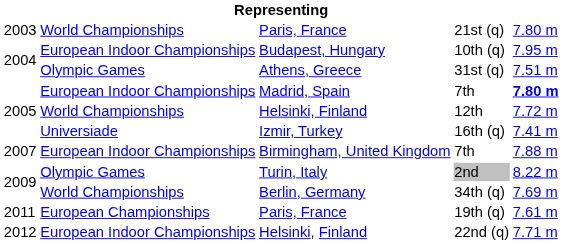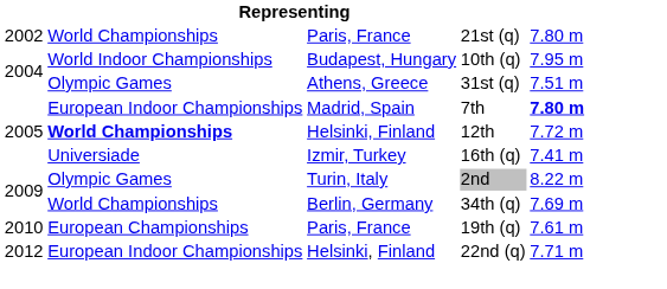 <table>
 <tr>
 <th colspan="5">Representing </th>
 </tr>
 <tr>
-<td>2003</td>
+<td>2002</td>
 <td><a href='#'>World Championships</a></td>
 <td><a href='#'>Paris, France</a></td>
 <td>21st (q)</td>
 <td><a href='#'>7.80 m</a></td>
 </tr>
 <tr>
 <td rowspan=2>2004</td>
-<td><a href='#'>European Indoor Championships</a></td>
+<td><a href='#'>World Indoor Championships</a></td>
 <td><a href='#'>Budapest, Hungary</a></td>
 <td>10th (q)</td>
 <td><a href='#'>7.95 m</a></td>
 </tr>
 <tr>
 <td><a href='#'>Olympic Games</a></td>
 <td><a href='#'>Athens, Greece</a></td>
 <td>31st (q)</td>
 <td><a href='#'>7.51 m</a></td>
 </tr>
 <tr>
 <td rowspan=3>2005</td>
 <td><a href='#'>European Indoor Championships</a></td>
 <td><a href='#'>Madrid, Spain</a></td>
 <td>7th</td>
 <td><strong><a href='#'>7.80 m</a></strong></td>
 </tr>
 <tr>
-<td><a href='#'>World Championships</a></td>
+<td><strong><a href='#'>World Championships</a></strong></td>
 <td><a href='#'>Helsinki, Finland</a></td>
 <td>12th</td>
 <td><a href='#'>7.72 m</a></td>
 </tr>
 <tr>
 <td><a href='#'>Universiade</a></td>
 <td><a href='#'>Izmir, Turkey</a></td>
 <td>16th (q)</td>
 <td><a href='#'>7.41 m</a></td>
-</tr>
-<tr>
-<td>2007</td>
-<td><a href='#'>European Indoor Championships</a></td>
-<td><a href='#'>Birmingham, United Kingdom</a></td>
-<td>7th</td>
-<td><a href='#'>7.88 m</a></td>
 </tr>
 <tr>
 <td rowspan=2>2009</td>
 <td><a href='#'>Olympic Games</a></td>
 <td><a href='#'>Turin, Italy</a></td>
 <td bgcolor=silver>2nd</td>
 <td><a href='#'>8.22 m</a></td>
 </tr>
 <tr>
 <td><a href='#'>World Championships</a></td>
 <td><a href='#'>Berlin, Germany</a></td>
 <td>34th (q)</td>
 <td><a href='#'>7.69 m</a></td>
 </tr>
 <tr>
-<td>2011</td>
+<td>2010</td>
 <td><a href='#'>European Championships</a></td>
 <td><a href='#'>Paris, France</a></td>
 <td>19th (q)</td>
 <td><a href='#'>7.61 m</a></td>
 </tr>
 <tr>
 <td>2012</td>
 <td><a href='#'>European Indoor Championships</a></td>
 <td><a href='#'>Helsinki</a>, <a href='#'>Finland</a></td>
 <td>22nd (q)</td>
 <td><a href='#'>7.71 m</a></td>
 </tr>
 </table>
